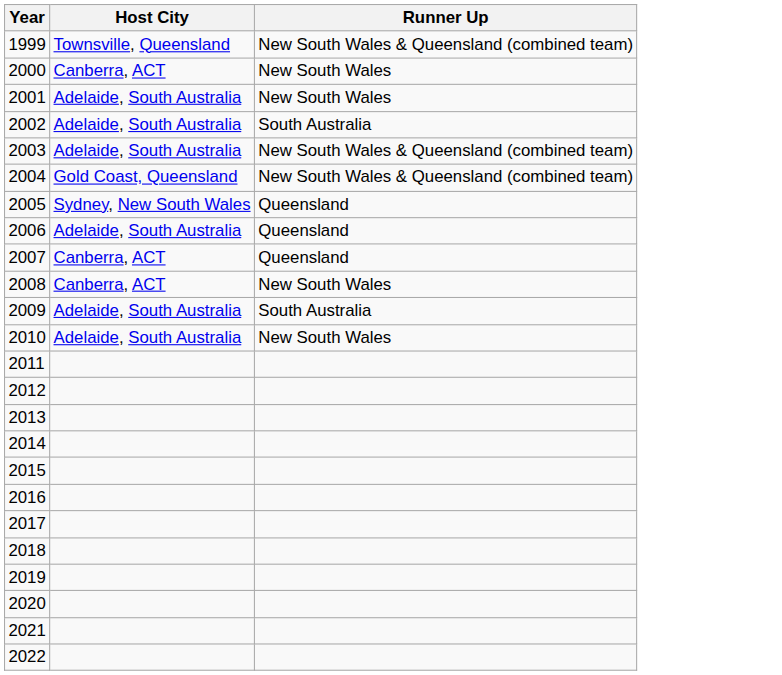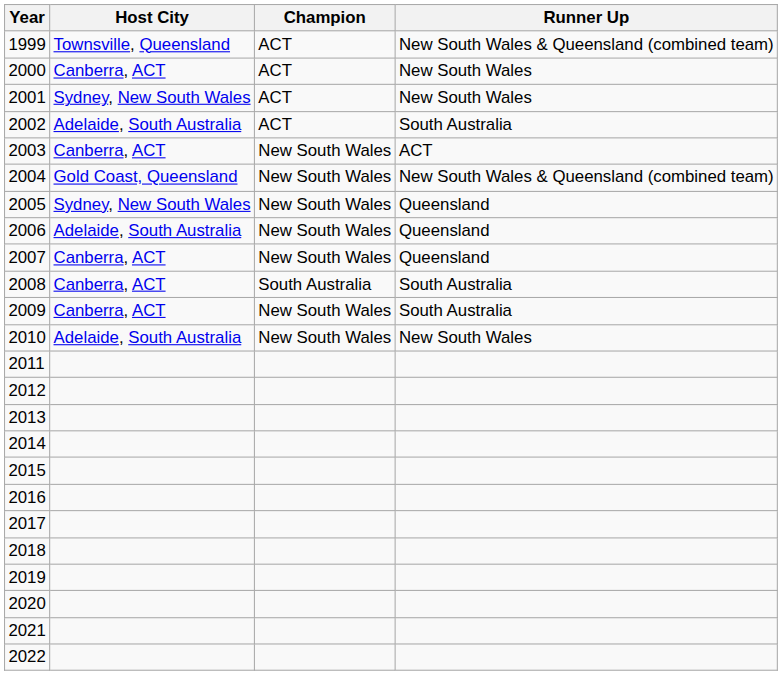 <table class="wikitable">
 <tr>
 <th>Year</th>
 <th>Host City</th>
+<th>Champion</th>
 <th>Runner Up</th>
 </tr>
 <tr>
 <td>1999</td>
 <td><a href='#'>Townsville</a>, <a href='#'>Queensland</a></td>
+<td> ACT</td>
 <td> New South Wales &  Queensland (combined team)</td>
 </tr>
 <tr>
 <td>2000</td>
 <td><a href='#'>Canberra</a>, <a href='#'>ACT</a></td>
+<td> ACT</td>
 <td> New South Wales</td>
 </tr>
 <tr>
 <td>2001</td>
-<td><a href='#'>Adelaide</a>, <a href='#'>South Australia</a></td>
+<td><a href='#'>Sydney</a>, <a href='#'>New South Wales</a></td>
+<td> ACT</td>
 <td> New South Wales</td>
 </tr>
 <tr>
 <td>2002</td>
 <td><a href='#'>Adelaide</a>, <a href='#'>South Australia</a></td>
+<td> ACT</td>
 <td> South Australia</td>
 </tr>
 <tr>
 <td>2003</td>
-<td><a href='#'>Adelaide</a>, <a href='#'>South Australia</a></td>
-<td> New South Wales &  Queensland (combined team)</td>
+<td><a href='#'>Canberra</a>, <a href='#'>ACT</a></td>
+<td> New South Wales</td>
+<td> ACT</td>
 </tr>
 <tr>
 <td>2004</td>
 <td><a href='#'>Gold Coast, Queensland</a></td>
+<td> New South Wales</td>
 <td> New South Wales &  Queensland (combined team)</td>
 </tr>
 <tr>
 <td>2005</td>
 <td><a href='#'>Sydney</a>, <a href='#'>New South Wales</a></td>
+<td> New South Wales</td>
 <td> Queensland</td>
 </tr>
 <tr>
 <td>2006</td>
 <td><a href='#'>Adelaide</a>, <a href='#'>South Australia</a></td>
+<td> New South Wales</td>
 <td> Queensland</td>
 </tr>
 <tr>
 <td>2007</td>
 <td><a href='#'>Canberra</a>, <a href='#'>ACT</a></td>
+<td> New South Wales</td>
 <td> Queensland</td>
 </tr>
 <tr>
 <td>2008</td>
 <td><a href='#'>Canberra</a>, <a href='#'>ACT</a></td>
-<td> New South Wales</td>
+<td> South Australia</td>
+<td> South Australia</td>
 </tr>
 <tr>
 <td>2009</td>
-<td><a href='#'>Adelaide</a>, <a href='#'>South Australia</a></td>
+<td><a href='#'>Canberra</a>, <a href='#'>ACT</a></td>
+<td> New South Wales</td>
 <td> South Australia</td>
 </tr>
 <tr>
 <td>2010</td>
 <td><a href='#'>Adelaide</a>, <a href='#'>South Australia</a></td>
 <td> New South Wales</td>
+<td> New South Wales</td>
 </tr>
 <tr>
 <td>2011</td>
+<td></td>
 <td></td>
 <td></td>
 </tr>
 <tr>
 <td>2012</td>
 <td></td>
 <td></td>
+<td></td>
 </tr>
 <tr>
 <td>2013</td>
+<td></td>
 <td></td>
 <td></td>
 </tr>
 <tr>
 <td>2014</td>
 <td></td>
 <td></td>
+<td></td>
 </tr>
 <tr>
 <td>2015</td>
+<td></td>
 <td></td>
 <td></td>
 </tr>
 <tr>
 <td>2016</td>
 <td></td>
 <td></td>
+<td></td>
 </tr>
 <tr>
 <td>2017</td>
+<td></td>
 <td></td>
 <td></td>
 </tr>
 <tr>
 <td>2018</td>
 <td></td>
 <td></td>
+<td></td>
 </tr>
 <tr>
 <td>2019</td>
+<td></td>
 <td></td>
 <td></td>
 </tr>
 <tr>
 <td>2020</td>
 <td></td>
 <td></td>
+<td></td>
 </tr>
 <tr>
 <td>2021</td>
+<td></td>
 <td></td>
 <td></td>
 </tr>
 <tr>
 <td>2022</td>
 <td></td>
 <td></td>
+<td></td>
 </tr>
 </table>
